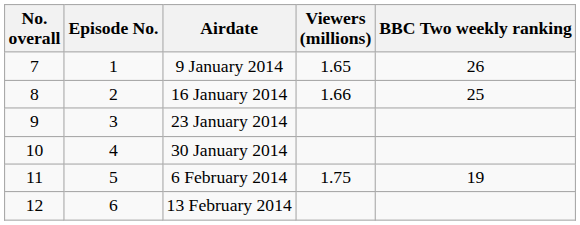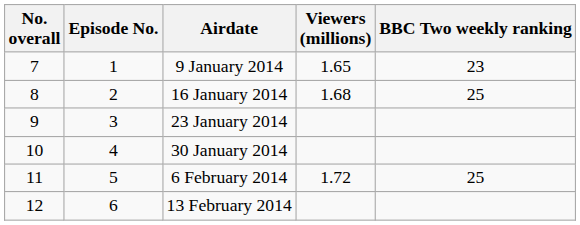 <table class="wikitable" style="text-align:center;">
 <tr>
 <th>No.<br>overall</th>
 <th>Episode No.</th>
 <th>Airdate</th>
 <th>Viewers<br>(millions)</th>
 <th>BBC Two weekly ranking</th>
 </tr>
 <tr>
 <td>7</td>
 <td>1</td>
 <td>9 January 2014</td>
 <td>1.65</td>
-<td>26</td>
+<td>23</td>
 </tr>
 <tr>
 <td>8</td>
 <td>2</td>
 <td>16 January 2014</td>
-<td>1.66</td>
+<td>1.68</td>
 <td>25</td>
 </tr>
 <tr>
 <td>9</td>
 <td>3</td>
 <td>23 January 2014</td>
 <td></td>
 <td></td>
 </tr>
 <tr>
 <td>10</td>
 <td>4</td>
 <td>30 January 2014</td>
 <td></td>
 <td></td>
 </tr>
 <tr>
 <td>11</td>
 <td>5</td>
 <td>6 February 2014</td>
-<td>1.75</td>
-<td>19</td>
+<td>1.72</td>
+<td>25</td>
 </tr>
 <tr>
 <td>12</td>
 <td>6</td>
 <td>13 February 2014</td>
 <td></td>
 <td></td>
 </tr>
 </table>
